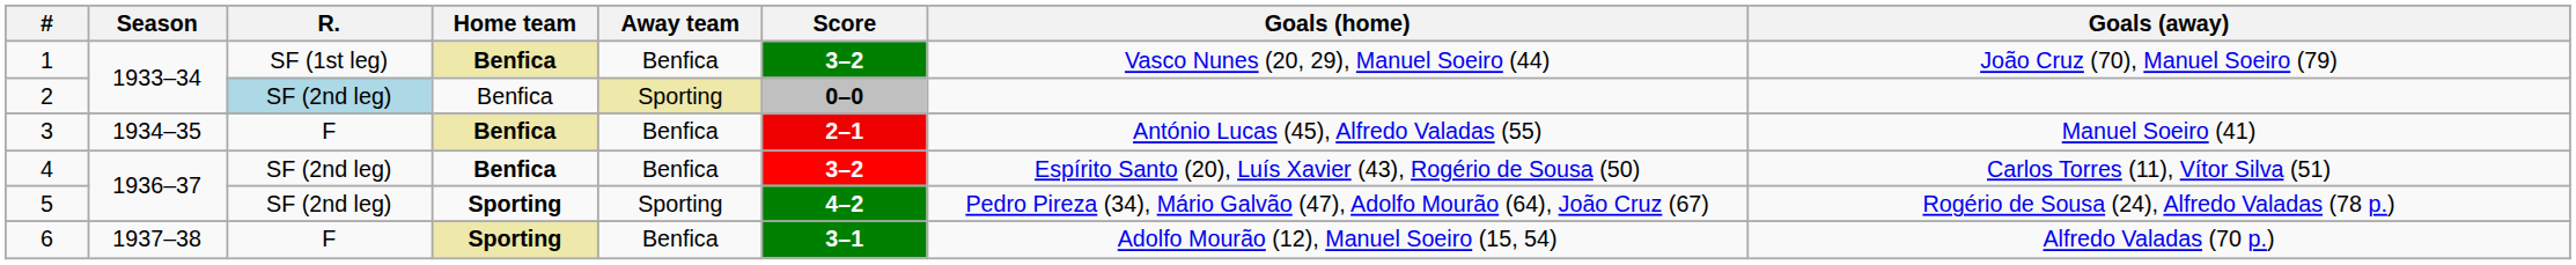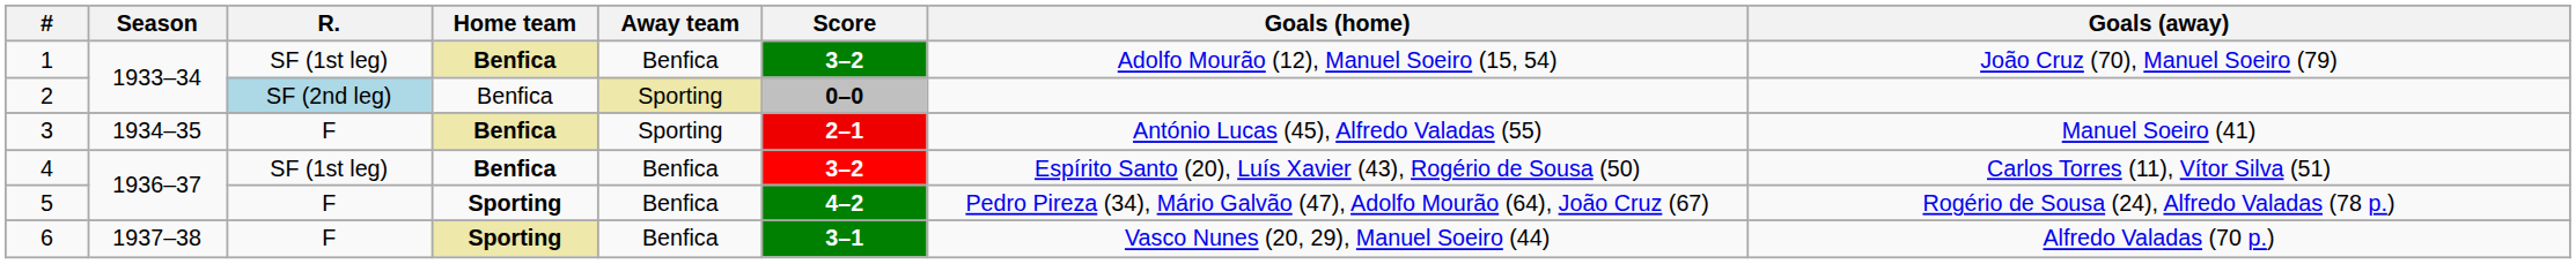 <table class="wikitable" style="width:98%; margin:0 left; font-size: 11px">
 <tr>
 <th width=2%>#</th>
 <th class="unsortable" width=3%>Season</th>
 <th width=5%>R.</th>
 <th width=4%>Home team</th>
 <th width=4%>Away team</th>
 <th width=4%>Score</th>
 <th width=20%>Goals (home)</th>
 <th width=20%>Goals (away)</th>
 </tr>
 <tr style="text-align:center;">
 <td>1</td>
 <td rowspan="2">1933–34</td>
 <td>SF (1st leg)</td>
 <td bgcolor="#EEE8AA"><strong>Benfica</strong></td>
 <td>Benfica</td>
 <td style="color:white; background:green"><strong>3–2</strong></td>
-<td><a href='#'>Vasco Nunes</a> (20, 29), <a href='#'>Manuel Soeiro</a> (44)</td>
+<td><a href='#'>Adolfo Mourão</a> (12), <a href='#'>Manuel Soeiro</a> (15, 54)</td>
 <td><a href='#'>João Cruz</a> (70), <a href='#'>Manuel Soeiro</a> (79)</td>
 </tr>
 <tr style="text-align:center;">
 <td>2</td>
 <td style="background: lightblue;">SF (2nd leg)</td>
 <td>Benfica</td>
 <td bgcolor="#EEE8AA">Sporting</td>
 <td style="color:black; background:silver"><strong>0–0</strong></td>
 <td></td>
 <td></td>
 </tr>
 <tr style="text-align:center;">
 <td>3</td>
 <td>1934–35</td>
 <td>F</td>
 <td bgcolor="#EEE8AA"><strong>Benfica</strong></td>
-<td>Benfica</td>
+<td>Sporting</td>
 <td style="color:white; background:#EF0000"><strong>2–1</strong></td>
 <td><a href='#'>António Lucas</a> (45), <a href='#'>Alfredo Valadas</a> (55)</td>
 <td><a href='#'>Manuel Soeiro</a> (41)</td>
 </tr>
 <tr style="text-align:center;">
 <td>4</td>
 <td rowspan="2">1936–37</td>
-<td>SF (2nd leg)</td>
+<td>SF (1st leg)</td>
 <td><strong>Benfica</strong></td>
 <td>Benfica</td>
 <td style="color:white; background:red"><strong>3–2</strong></td>
 <td><a href='#'>Espírito Santo</a> (20), <a href='#'>Luís Xavier</a> (43), <a href='#'>Rogério de Sousa</a> (50)</td>
 <td><a href='#'>Carlos Torres</a> (11), <a href='#'>Vítor Silva</a> (51)</td>
 </tr>
 <tr style="text-align:center;">
 <td>5</td>
-<td>SF (2nd leg)</td>
+<td>F</td>
 <td><strong>Sporting</strong></td>
-<td>Sporting</td>
+<td>Benfica</td>
 <td style="color:white; background:green"><strong>4–2</strong></td>
 <td><a href='#'>Pedro Pireza</a> (34), <a href='#'>Mário Galvão</a> (47), <a href='#'>Adolfo Mourão</a> (64), <a href='#'>João Cruz</a> (67)</td>
 <td><a href='#'>Rogério de Sousa</a> (24), <a href='#'>Alfredo Valadas</a> (78 <a href='#'>p.</a>)</td>
 </tr>
 <tr style="text-align:center;">
 <td>6</td>
 <td>1937–38</td>
 <td>F</td>
 <td bgcolor="#EEE8AA"><strong>Sporting</strong></td>
 <td>Benfica</td>
 <td style="color:white; background:green"><strong>3–1</strong></td>
-<td><a href='#'>Adolfo Mourão</a> (12), <a href='#'>Manuel Soeiro</a> (15, 54)</td>
+<td><a href='#'>Vasco Nunes</a> (20, 29), <a href='#'>Manuel Soeiro</a> (44)</td>
 <td><a href='#'>Alfredo Valadas</a> (70 <a href='#'>p.</a>)</td>
 </tr>
 </table>
